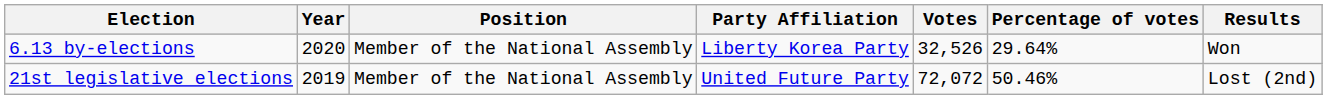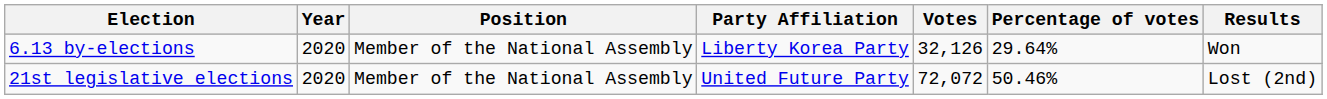 <table class="wikitable">
 <tr>
 <th>Election</th>
 <th>Year</th>
 <th>Position</th>
 <th>Party Affiliation</th>
 <th>Votes</th>
 <th>Percentage of votes</th>
 <th>Results</th>
 </tr>
 <tr>
 <td><a href='#'>6.13 by-elections</a></td>
 <td>2020</td>
 <td>Member of the National Assembly</td>
 <td><a href='#'>Liberty Korea Party</a></td>
-<td>32,526</td>
+<td>32,126</td>
 <td>29.64%</td>
 <td>Won</td>
 </tr>
 <tr>
 <td><a href='#'>21st legislative elections</a></td>
-<td>2019</td>
+<td>2020</td>
 <td>Member of the National Assembly</td>
 <td><a href='#'>United Future Party</a></td>
 <td>72,072</td>
 <td>50.46%</td>
 <td>Lost (2nd)</td>
 </tr>
 </table>
